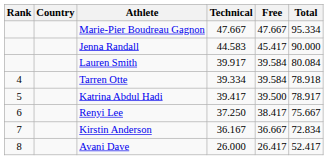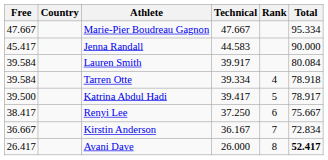 <table class="wikitable" style="text-align:center">
 <tr>
-<th>Rank</th>
+<th>Free </th>
 <th>Country</th>
 <th>Athlete</th>
 <th>Technical</th>
-<th>Free </th>
+<th>Rank</th>
 <th>Total</th>
 </tr>
 <tr>
-<td></td>
+<td>47.667</td>
 <td align=left></td>
 <td align=left><a href='#'>Marie-Pier Boudreau Gagnon</a></td>
 <td>47.667</td>
-<td>47.667</td>
+<td></td>
 <td>95.334</td>
 </tr>
 <tr>
-<td></td>
+<td>45.417</td>
 <td align=left></td>
 <td align=left><a href='#'>Jenna Randall</a></td>
 <td>44.583</td>
-<td>45.417</td>
+<td></td>
 <td>90.000</td>
 </tr>
 <tr>
-<td></td>
+<td>39.584</td>
 <td align=left></td>
 <td align=left><a href='#'>Lauren Smith</a></td>
 <td>39.917</td>
-<td>39.584</td>
+<td></td>
 <td>80.084</td>
 </tr>
 <tr>
-<td>4</td>
+<td>39.584</td>
 <td align=left></td>
 <td align=left><a href='#'>Tarren Otte</a></td>
 <td>39.334</td>
-<td>39.584</td>
+<td>4</td>
 <td>78.918</td>
 </tr>
 <tr>
-<td>5</td>
+<td>39.500</td>
 <td align=left></td>
 <td align=left><a href='#'>Katrina Abdul Hadi</a></td>
 <td>39.417</td>
-<td>39.500</td>
+<td>5</td>
 <td>78.917</td>
 </tr>
 <tr>
-<td>6</td>
+<td>38.417</td>
 <td align=left></td>
 <td align=left><a href='#'>Renyi Lee</a></td>
 <td>37.250</td>
-<td>38.417</td>
+<td>6</td>
 <td>75.667</td>
 </tr>
 <tr>
-<td>7</td>
+<td>36.667</td>
 <td align=left></td>
 <td align=left><a href='#'>Kirstin Anderson</a></td>
 <td>36.167</td>
-<td>36.667</td>
+<td>7</td>
 <td>72.834</td>
 </tr>
 <tr>
-<td>8</td>
+<td>26.417</td>
 <td align=left></td>
 <td align=left><a href='#'>Avani Dave</a></td>
 <td>26.000</td>
-<td>26.417</td>
-<td>52.417</td>
+<td>8</td>
+<td><strong>52.417</strong></td>
 </tr>
 </table>
